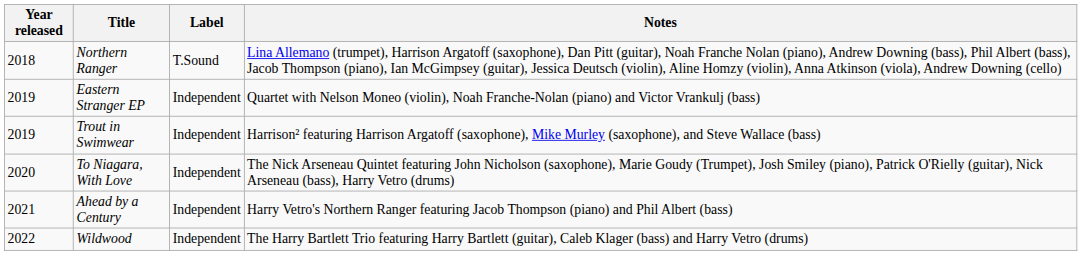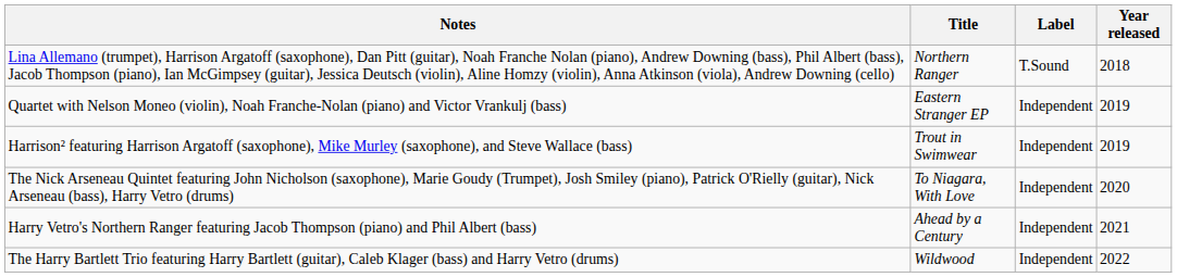 <table class="wikitable sortable">
 <tr>
-<th>Year released</th>
+<th>Notes</th>
 <th>Title</th>
 <th>Label</th>
-<th>Notes</th>
+<th>Year released</th>
 </tr>
 <tr>
-<td>2018</td>
+<td><a href='#'>Lina Allemano</a> (trumpet), Harrison Argatoff  (saxophone), Dan Pitt (guitar), Noah Franche Nolan (piano), Andrew Downing (bass), Phil Albert (bass), Jacob Thompson (piano), Ian McGimpsey (guitar), Jessica Deutsch (violin), Aline Homzy (violin), Anna Atkinson (viola), Andrew Downing (cello)</td>
 <td><em>Northern Ranger</em></td>
 <td>T.Sound</td>
-<td><a href='#'>Lina Allemano</a> (trumpet), Harrison Argatoff  (saxophone), Dan Pitt (guitar), Noah Franche Nolan (piano), Andrew Downing (bass), Phil Albert (bass), Jacob Thompson (piano), Ian McGimpsey (guitar), Jessica Deutsch (violin), Aline Homzy (violin), Anna Atkinson (viola), Andrew Downing (cello)</td>
+<td>2018</td>
 </tr>
 <tr>
-<td>2019</td>
+<td>Quartet with Nelson Moneo (violin), Noah Franche-Nolan (piano) and Victor Vrankulj (bass)</td>
 <td><em>Eastern Stranger EP</em></td>
 <td>Independent</td>
-<td>Quartet with Nelson Moneo (violin), Noah Franche-Nolan (piano) and Victor Vrankulj (bass)</td>
+<td>2019</td>
 </tr>
 <tr>
-<td>2019</td>
+<td>Harrison² featuring Harrison Argatoff (saxophone), <a href='#'>Mike Murley</a> (saxophone), and Steve Wallace (bass)</td>
 <td><em>Trout in Swimwear</em></td>
 <td>Independent</td>
-<td>Harrison² featuring Harrison Argatoff (saxophone), <a href='#'>Mike Murley</a> (saxophone), and Steve Wallace (bass)</td>
+<td>2019</td>
 </tr>
 <tr>
-<td>2020</td>
+<td>The Nick Arseneau Quintet featuring John Nicholson (saxophone), Marie Goudy (Trumpet), Josh Smiley (piano), Patrick O'Rielly (guitar), Nick Arseneau (bass), Harry Vetro (drums)</td>
 <td><em>To Niagara, With Love</em></td>
 <td>Independent</td>
-<td>The Nick Arseneau Quintet featuring John Nicholson (saxophone), Marie Goudy (Trumpet), Josh Smiley (piano), Patrick O'Rielly (guitar), Nick Arseneau (bass), Harry Vetro (drums)</td>
+<td>2020</td>
 </tr>
 <tr>
-<td>2021</td>
+<td>Harry Vetro's Northern Ranger featuring Jacob Thompson (piano) and Phil Albert (bass)</td>
 <td><em>Ahead by a Century</em></td>
 <td>Independent</td>
-<td>Harry Vetro's Northern Ranger featuring Jacob Thompson (piano) and Phil Albert (bass)</td>
+<td>2021</td>
 </tr>
 <tr>
-<td>2022</td>
+<td>The Harry Bartlett Trio featuring Harry Bartlett (guitar), Caleb Klager (bass) and Harry Vetro (drums)</td>
 <td><em>Wildwood</em></td>
 <td>Independent</td>
-<td>The Harry Bartlett Trio featuring Harry Bartlett (guitar), Caleb Klager (bass) and Harry Vetro (drums)</td>
+<td>2022</td>
 </tr>
 </table>
